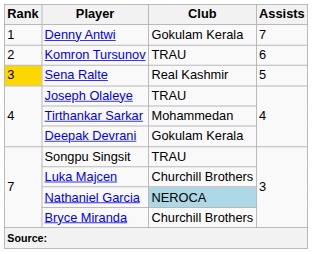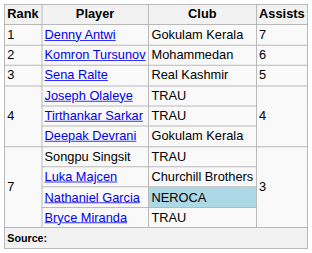 <table class="wikitable" style="text-align:left">
 <tr>
 <th>Rank</th>
 <th>Player</th>
 <th>Club</th>
 <th>Assists</th>
 </tr>
 <tr>
 <td>1</td>
 <td> <a href='#'>Denny Antwi</a></td>
 <td>Gokulam Kerala</td>
 <td>7</td>
 </tr>
 <tr>
 <td>2</td>
 <td> <a href='#'>Komron Tursunov</a></td>
-<td>TRAU</td>
+<td>Mohammedan</td>
 <td>6</td>
 </tr>
 <tr>
-<td style="background: gold;">3</td>
+<td>3</td>
 <td align="left"> <a href='#'>Sena Ralte</a></td>
 <td>Real Kashmir</td>
 <td>5</td>
 </tr>
 <tr>
 <td rowspan="3">4</td>
 <td> <a href='#'>Joseph Olaleye</a></td>
 <td>TRAU</td>
 <td rowspan="3">4</td>
 </tr>
 <tr>
 <td> <a href='#'>Tirthankar Sarkar</a></td>
-<td>Mohammedan</td>
+<td>TRAU</td>
 </tr>
 <tr>
 <td> <a href='#'>Deepak Devrani</a></td>
 <td>Gokulam Kerala</td>
 </tr>
 <tr>
 <td rowspan="4">7</td>
 <td align="left"> Songpu Singsit</td>
 <td>TRAU</td>
 <td rowspan="4">3</td>
 </tr>
 <tr>
 <td> <a href='#'>Luka Majcen</a></td>
 <td>Churchill Brothers</td>
 </tr>
 <tr>
 <td align="left"> <a href='#'>Nathaniel Garcia</a></td>
 <td align="left" style="background: lightblue;">NEROCA</td>
 </tr>
 <tr>
 <td> <a href='#'>Bryce Miranda</a></td>
-<td>Churchill Brothers</td>
+<td>TRAU</td>
 </tr>
 <tr>
 <th colspan="4" style="text-align:left;"><small>Source: </small></th>
 </tr>
 </table>
